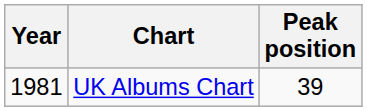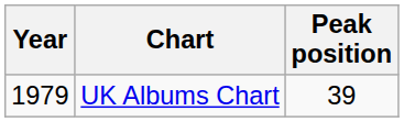 <table class="wikitable">
 <tr>
 <th>Year</th>
 <th>Chart</th>
 <th>Peak<br>position</th>
 </tr>
 <tr>
-<td align="center">1981</td>
+<td align="center">1979</td>
 <td align="left"><a href='#'>UK Albums Chart</a></td>
 <td align="center">39</td>
 </tr>
 </table>
